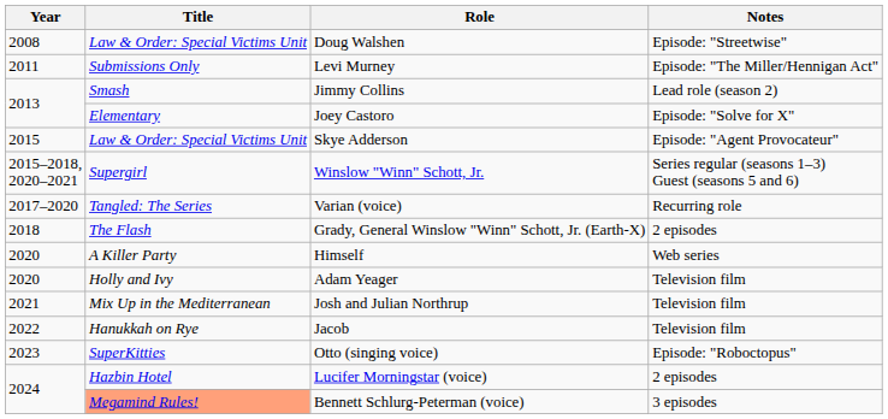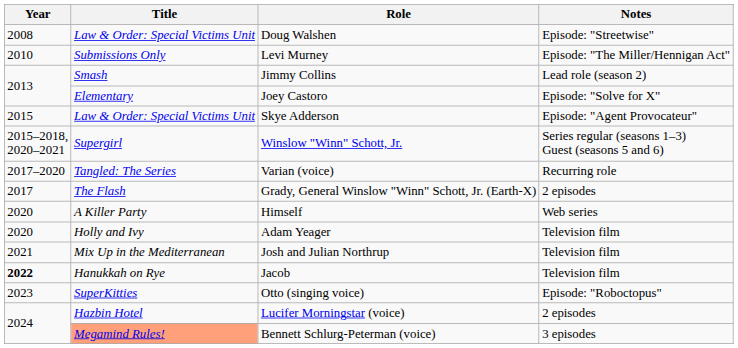 <table class="wikitable sortable">
 <tr>
 <th scope="col">Year</th>
 <th scope="col">Title</th>
 <th scope="col">Role</th>
 <th scope="col" class="unsortable">Notes</th>
 </tr>
 <tr>
 <td>2008</td>
 <td><em><a href='#'>Law & Order: Special Victims Unit</a></em></td>
 <td>Doug Walshen</td>
 <td>Episode: "Streetwise"</td>
 </tr>
 <tr>
-<td>2011</td>
+<td>2010</td>
 <td><em><a href='#'>Submissions Only</a></em></td>
 <td>Levi Murney</td>
 <td>Episode: "The Miller/Hennigan Act"</td>
 </tr>
 <tr>
 <td rowspan="2">2013</td>
 <td><em><a href='#'>Smash</a></em></td>
 <td>Jimmy Collins</td>
 <td>Lead role (season 2)</td>
 </tr>
 <tr>
 <td><em><a href='#'>Elementary</a></em></td>
 <td>Joey Castoro</td>
 <td>Episode: "Solve for X"</td>
 </tr>
 <tr>
 <td>2015</td>
 <td><em><a href='#'>Law & Order: Special Victims Unit</a></em></td>
 <td>Skye Adderson</td>
 <td>Episode: "Agent Provocateur"</td>
 </tr>
 <tr>
 <td>2015–2018,<br>2020–2021</td>
 <td><em><a href='#'>Supergirl</a></em></td>
 <td><a href='#'>Winslow "Winn" Schott, Jr.</a></td>
 <td>Series regular (seasons 1–3)<br>Guest (seasons 5 and 6)</td>
 </tr>
 <tr>
 <td>2017–2020</td>
 <td><em><a href='#'>Tangled: The Series</a></em></td>
 <td>Varian (voice)</td>
 <td>Recurring role</td>
 </tr>
 <tr>
-<td>2018</td>
+<td>2017</td>
 <td><em><a href='#'>The Flash</a></em></td>
 <td>Grady, General Winslow "Winn" Schott, Jr. (Earth-X)</td>
 <td>2 episodes</td>
 </tr>
 <tr>
 <td>2020</td>
 <td><em>A Killer Party</em></td>
 <td>Himself</td>
 <td>Web series</td>
 </tr>
 <tr>
 <td>2020</td>
 <td><em>Holly and Ivy</em></td>
 <td>Adam Yeager</td>
 <td>Television film</td>
 </tr>
 <tr>
 <td>2021</td>
 <td><em>Mix Up in the Mediterranean</em></td>
 <td>Josh and Julian Northrup</td>
 <td>Television film</td>
 </tr>
 <tr>
-<td>2022</td>
+<td><strong>2022</strong></td>
 <td><em>Hanukkah on Rye</em></td>
 <td>Jacob</td>
 <td>Television film</td>
 </tr>
 <tr>
 <td>2023</td>
 <td><em><a href='#'>SuperKitties</a></em></td>
 <td>Otto (singing voice)</td>
 <td>Episode: "Roboctopus"</td>
 </tr>
 <tr>
 <td rowspan="2">2024</td>
 <td><em><a href='#'>Hazbin Hotel</a></em></td>
 <td><a href='#'>Lucifer Morningstar</a> (voice)</td>
 <td>2 episodes</td>
 </tr>
 <tr>
 <td style="background: lightsalmon;"><em><a href='#'>Megamind Rules!</a></em></td>
 <td>Bennett Schlurg-Peterman (voice)</td>
 <td>3 episodes</td>
 </tr>
 </table>
